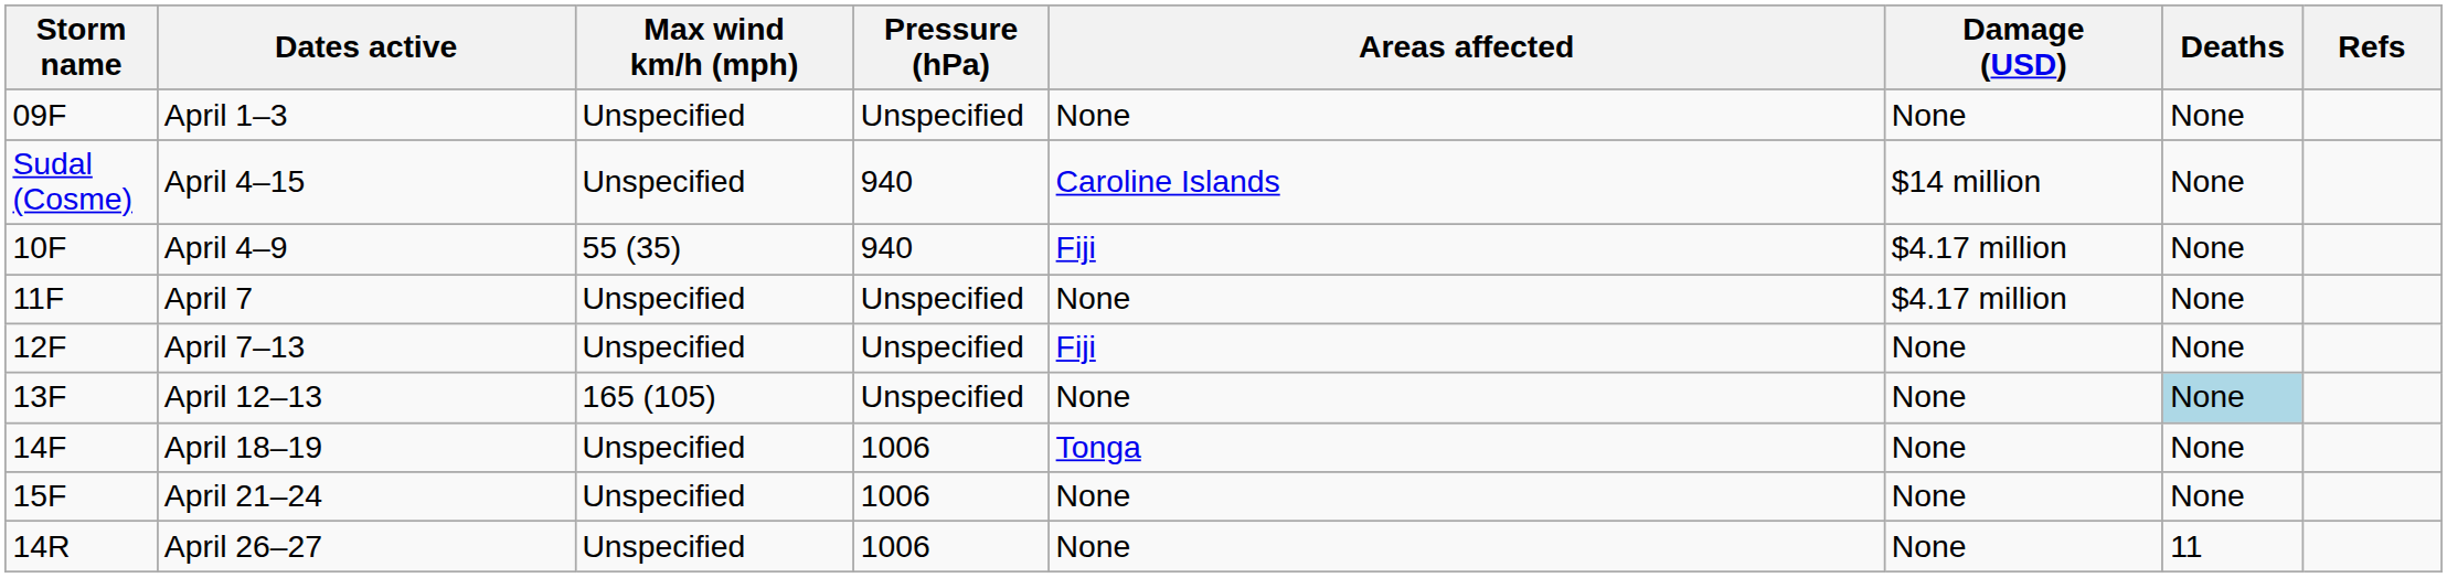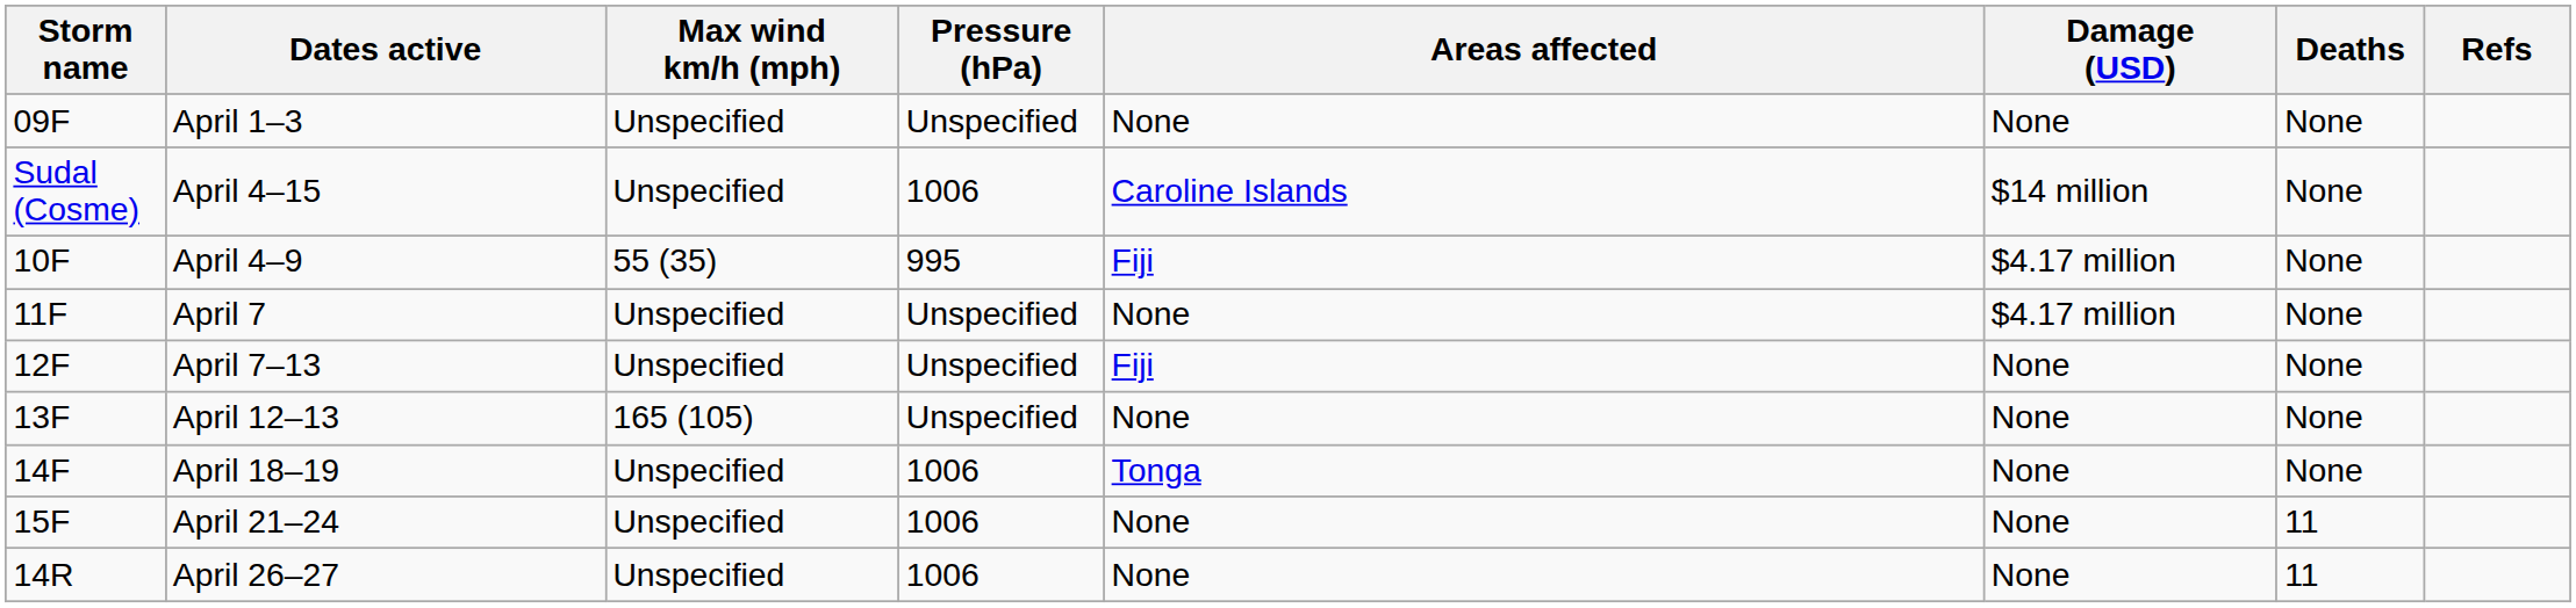 <table class="wikitable sortable">
 <tr>
 <th width="5%">Storm name</th>
 <th width="15%">Dates active</th>
 <th width="10%">Max wind<br>km/h (mph)</th>
 <th width="5%">Pressure<br>(hPa)</th>
 <th width="30%">Areas affected</th>
 <th width="10%">Damage<br>(<a href='#'>USD</a>)</th>
 <th width="5%">Deaths</th>
 <th width="5%">Refs</th>
 </tr>
 <tr>
 <td>09F</td>
 <td>April 1–3</td>
 <td>Unspecified</td>
 <td>Unspecified</td>
 <td>None</td>
 <td>None</td>
 <td>None</td>
 <td></td>
 </tr>
 <tr>
 <td><a href='#'>Sudal (Cosme)</a></td>
 <td>April 4–15</td>
 <td>Unspecified</td>
-<td>940</td>
+<td>1006</td>
 <td><a href='#'>Caroline Islands</a></td>
 <td>$14 million</td>
 <td>None</td>
 <td></td>
 </tr>
 <tr>
 <td>10F</td>
 <td>April 4–9</td>
 <td>55 (35)</td>
-<td>940</td>
+<td>995</td>
 <td><a href='#'>Fiji</a></td>
 <td>$4.17 million</td>
 <td>None</td>
 <td></td>
 </tr>
 <tr>
 <td>11F</td>
 <td>April 7</td>
 <td>Unspecified</td>
 <td>Unspecified</td>
 <td>None</td>
 <td>$4.17 million</td>
 <td>None</td>
 <td></td>
 </tr>
 <tr>
 <td>12F</td>
 <td>April 7–13</td>
 <td>Unspecified</td>
 <td>Unspecified</td>
 <td><a href='#'>Fiji</a></td>
 <td>None</td>
 <td>None</td>
 <td></td>
 </tr>
 <tr>
 <td>13F</td>
 <td>April 12–13</td>
 <td>165 (105)</td>
 <td>Unspecified</td>
 <td>None</td>
 <td>None</td>
-<td style="background: lightblue;">None</td>
+<td>None</td>
 <td></td>
 </tr>
 <tr>
 <td>14F</td>
 <td>April 18–19</td>
 <td>Unspecified</td>
 <td>1006</td>
 <td><a href='#'>Tonga</a></td>
 <td>None</td>
 <td>None</td>
 <td></td>
 </tr>
 <tr>
 <td>15F</td>
 <td>April 21–24</td>
 <td>Unspecified</td>
 <td>1006</td>
 <td>None</td>
 <td>None</td>
-<td>None</td>
+<td>11</td>
 <td></td>
 </tr>
 <tr>
 <td>14R</td>
 <td>April 26–27</td>
 <td>Unspecified</td>
 <td>1006</td>
 <td>None</td>
 <td>None</td>
 <td>11</td>
 <td></td>
 </tr>
 </table>
